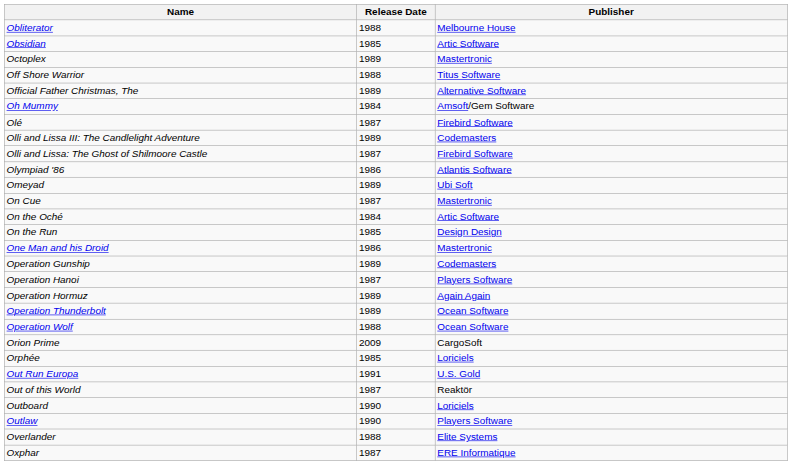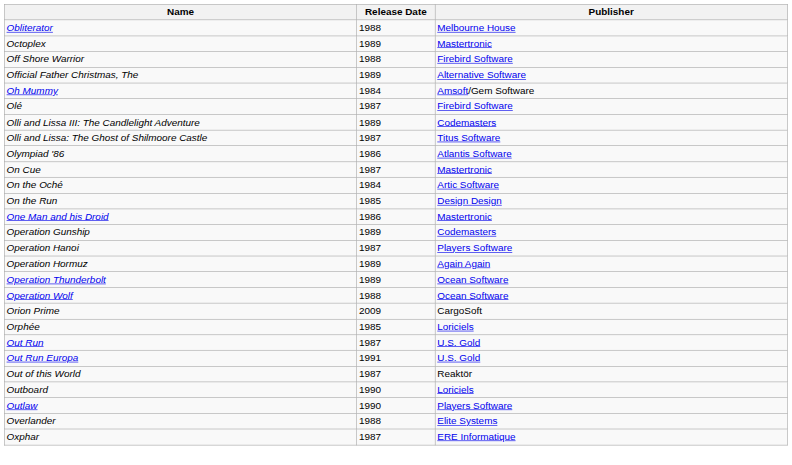 <table class="wikitable sortable" style="width:100%;">
 <tr>
 <th style="width:45%;">Name</th>
 <th style="width:10%;">Release Date</th>
 <th style="width:45%;">Publisher</th>
 </tr>
 <tr>
 <td><em><a href='#'>Obliterator</a></em></td>
 <td>1988</td>
 <td><a href='#'>Melbourne House</a></td>
 </tr>
 <tr>
-<td><em><a href='#'>Obsidian</a></em></td>
-<td>1985</td>
-<td><a href='#'>Artic Software</a></td>
-</tr>
-<tr>
 <td><em>Octoplex</em></td>
 <td>1989</td>
 <td><a href='#'>Mastertronic</a></td>
 </tr>
 <tr>
 <td><em>Off Shore Warrior</em></td>
 <td>1988</td>
-<td><a href='#'>Titus Software</a></td>
+<td><a href='#'>Firebird Software</a></td>
 </tr>
 <tr>
 <td><em>Official Father Christmas, The</em></td>
 <td>1989</td>
 <td><a href='#'>Alternative Software</a></td>
 </tr>
 <tr>
 <td><em><a href='#'>Oh Mummy</a></em></td>
 <td>1984</td>
 <td><a href='#'>Amsoft</a>/Gem Software</td>
 </tr>
 <tr>
 <td><em>Olé</em></td>
 <td>1987</td>
 <td><a href='#'>Firebird Software</a></td>
 </tr>
 <tr>
 <td><em>Olli and Lissa III: The Candlelight Adventure</em></td>
 <td>1989</td>
 <td><a href='#'>Codemasters</a></td>
 </tr>
 <tr>
 <td><em>Olli and Lissa: The Ghost of Shilmoore Castle</em></td>
 <td>1987</td>
-<td><a href='#'>Firebird Software</a></td>
+<td><a href='#'>Titus Software</a></td>
 </tr>
 <tr>
 <td><em>Olympiad '86</em></td>
 <td>1986</td>
 <td><a href='#'>Atlantis Software</a></td>
-</tr>
-<tr>
-<td><em>Omeyad</em></td>
-<td>1989</td>
-<td><a href='#'>Ubi Soft</a></td>
 </tr>
 <tr>
 <td><em>On Cue</em></td>
 <td>1987</td>
 <td><a href='#'>Mastertronic</a></td>
 </tr>
 <tr>
 <td><em>On the Oché</em></td>
 <td>1984</td>
 <td><a href='#'>Artic Software</a></td>
 </tr>
 <tr>
 <td><em>On the Run</em></td>
 <td>1985</td>
 <td><a href='#'>Design Design</a></td>
 </tr>
 <tr>
 <td><em><a href='#'>One Man and his Droid</a></em></td>
 <td>1986</td>
 <td><a href='#'>Mastertronic</a></td>
 </tr>
 <tr>
 <td><em>Operation Gunship</em></td>
 <td>1989</td>
 <td><a href='#'>Codemasters</a></td>
 </tr>
 <tr>
 <td><em>Operation Hanoi</em></td>
 <td>1987</td>
 <td><a href='#'>Players Software</a></td>
 </tr>
 <tr>
 <td><em>Operation Hormuz</em></td>
 <td>1989</td>
 <td><a href='#'>Again Again</a></td>
 </tr>
 <tr>
 <td><em><a href='#'>Operation Thunderbolt</a></em></td>
 <td>1989</td>
 <td><a href='#'>Ocean Software</a></td>
 </tr>
 <tr>
 <td><em><a href='#'>Operation Wolf</a></em></td>
 <td>1988</td>
 <td><a href='#'>Ocean Software</a></td>
 </tr>
 <tr>
 <td><em>Orion Prime</em></td>
 <td>2009</td>
 <td>CargoSoft</td>
 </tr>
 <tr>
 <td><em>Orphée</em></td>
 <td>1985</td>
 <td><a href='#'>Loriciels</a></td>
 </tr>
 <tr>
+<td><em><a href='#'>Out Run</a></em></td>
+<td>1987</td>
+<td><a href='#'>U.S. Gold</a></td>
+</tr>
+<tr>
 <td><em><a href='#'>Out Run Europa</a></em></td>
 <td>1991</td>
 <td><a href='#'>U.S. Gold</a></td>
 </tr>
 <tr>
 <td><em>Out of this World</em></td>
 <td>1987</td>
 <td>Reaktör</td>
 </tr>
 <tr>
 <td><em>Outboard</em></td>
 <td>1990</td>
 <td><a href='#'>Loriciels</a></td>
 </tr>
 <tr>
 <td><em><a href='#'>Outlaw</a></em></td>
 <td>1990</td>
 <td><a href='#'>Players Software</a></td>
 </tr>
 <tr>
 <td><em>Overlander</em></td>
 <td>1988</td>
 <td><a href='#'>Elite Systems</a></td>
 </tr>
 <tr>
 <td><em>Oxphar</em></td>
 <td>1987</td>
 <td><a href='#'>ERE Informatique</a></td>
 </tr>
 </table>
